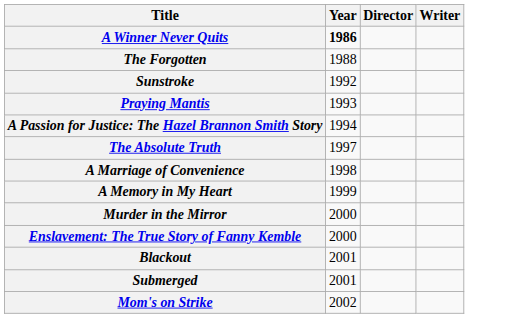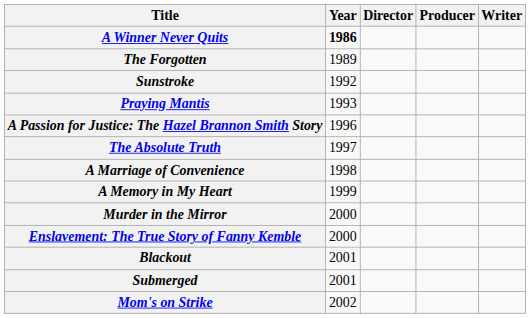 <table class="wikitable sortable plainrowheaders">
 <tr>
 <th>Title</th>
 <th>Year</th>
 <th>Director</th>
+<th>Producer</th>
 <th>Writer</th>
 </tr>
 <tr>
 <th scope="row"><em><a href='#'>A Winner Never Quits</a></em></th>
 <td><strong>1986</strong></td>
 <td></td>
 <td></td>
+<td></td>
 </tr>
 <tr>
 <th scope="row"><em>The Forgotten</em></th>
-<td>1988</td>
+<td>1989</td>
+<td></td>
 <td></td>
 <td></td>
 </tr>
 <tr>
 <th scope="row"><em>Sunstroke</em></th>
 <td>1992</td>
 <td></td>
 <td></td>
+<td></td>
 </tr>
 <tr>
 <th scope="row"><em><a href='#'>Praying Mantis</a></em></th>
 <td>1993</td>
 <td></td>
 <td></td>
+<td></td>
 </tr>
 <tr>
 <th scope="row"><em>A Passion for Justice: The <a href='#'>Hazel Brannon Smith</a> Story</em></th>
-<td>1994</td>
+<td>1996</td>
+<td></td>
 <td></td>
 <td></td>
 </tr>
 <tr>
 <th scope="row"><em><a href='#'>The Absolute Truth</a></em></th>
 <td>1997</td>
 <td></td>
 <td></td>
+<td></td>
 </tr>
 <tr>
 <th scope="row"><em>A Marriage of Convenience</em></th>
 <td>1998</td>
+<td></td>
 <td></td>
 <td></td>
 </tr>
 <tr>
 <th scope="row"><em>A Memory in My Heart</em></th>
 <td>1999</td>
 <td></td>
 <td></td>
+<td></td>
 </tr>
 <tr>
 <th scope="row"><em>Murder in the Mirror</em></th>
 <td>2000</td>
+<td></td>
 <td></td>
 <td></td>
 </tr>
 <tr>
 <th scope="row"><em><a href='#'>Enslavement: The True Story of Fanny Kemble</a></em></th>
 <td>2000</td>
 <td></td>
 <td></td>
+<td></td>
 </tr>
 <tr>
 <th scope="row"><em>Blackout</em></th>
 <td>2001</td>
+<td></td>
 <td></td>
 <td></td>
 </tr>
 <tr>
 <th scope="row"><em>Submerged</em></th>
 <td>2001</td>
 <td></td>
 <td></td>
+<td></td>
 </tr>
 <tr>
 <th scope="row"><em><a href='#'>Mom's on Strike</a></em></th>
 <td>2002</td>
 <td></td>
 <td></td>
+<td></td>
 </tr>
 </table>
